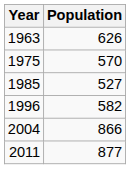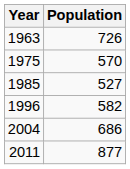 <table class="wikitable" style="line-height:1.1em;">
 <tr>
 <th>Year</th>
 <th>Population</th>
 </tr>
 <tr align="right">
 <td>1963</td>
-<td>626</td>
+<td>726</td>
 </tr>
 <tr align="right">
 <td>1975</td>
 <td>570</td>
 </tr>
 <tr align="right">
 <td>1985</td>
 <td>527</td>
 </tr>
 <tr align="right">
 <td>1996</td>
 <td>582</td>
 </tr>
 <tr align="right">
 <td>2004</td>
-<td>866</td>
+<td>686</td>
 </tr>
 <tr align="right">
 <td>2011</td>
 <td>877</td>
 </tr>
 </table>
